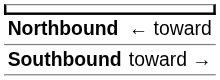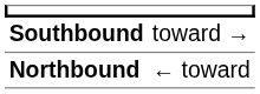 <table border="0" cellspacing="0" cellpadding="3">
 <tr>
 <td colspan="2" style="border-top:solid 1px gray;border-right:solid 2px black;border-left:solid 2px black;border-bottom:solid 2px black;text-align:center"></td>
 </tr>
 <tr>
+<td style="border-bottom:solid 1px gray"><strong>Southbound</strong></td>
+<td style="border-bottom:solid 1px gray">  toward   →</td>
+</tr>
+<tr>
 <td style="border-bottom:solid 1px gray"><strong>Northbound</strong></td>
 <td style="border-bottom:solid 1px gray">←  toward  </td>
 </tr>
-<tr>
-<td style="border-bottom:solid 1px gray"><strong>Southbound</strong></td>
-<td style="border-bottom:solid 1px gray">  toward   →</td>
-</tr>
 </table>
